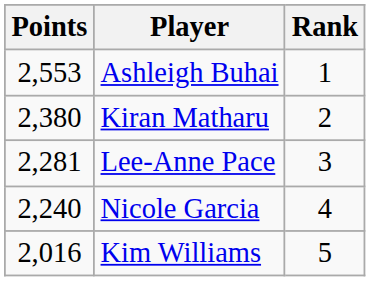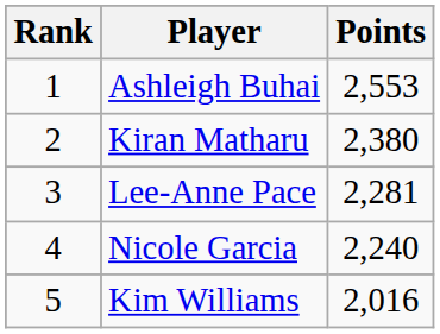 <table class="wikitable">
 <tr>
+<th>Rank</th>
+<th>Player</th>
 <th>Points</th>
-<th>Player</th>
-<th>Rank</th>
 </tr>
 <tr>
+<td align=center>1</td>
+<td> <a href='#'>Ashleigh Buhai</a></td>
 <td align=center>2,553</td>
-<td> <a href='#'>Ashleigh Buhai</a></td>
-<td align=center>1</td>
 </tr>
 <tr>
+<td align=center>2</td>
+<td> <a href='#'>Kiran Matharu</a></td>
 <td align=center>2,380</td>
-<td> <a href='#'>Kiran Matharu</a></td>
-<td align=center>2</td>
 </tr>
 <tr>
+<td align=center>3</td>
+<td> <a href='#'>Lee-Anne Pace</a></td>
 <td align=center>2,281</td>
-<td> <a href='#'>Lee-Anne Pace</a></td>
-<td align=center>3</td>
 </tr>
 <tr>
+<td align=center>4</td>
+<td> <a href='#'>Nicole Garcia</a></td>
 <td align=center>2,240</td>
-<td> <a href='#'>Nicole Garcia</a></td>
-<td align=center>4</td>
 </tr>
 <tr>
+<td align=center>5</td>
+<td> <a href='#'>Kim Williams</a></td>
 <td align=center>2,016</td>
-<td> <a href='#'>Kim Williams</a></td>
-<td align=center>5</td>
 </tr>
 </table>
